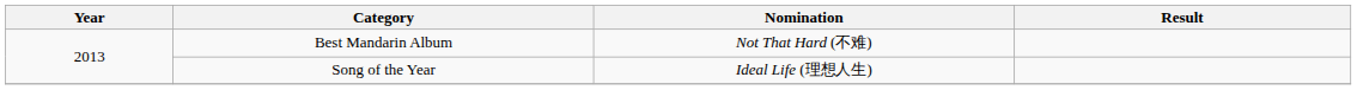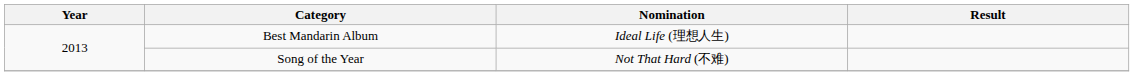 <table class="wikitable" width="70%">
 <tr align=center>
 <th width="10%">Year</th>
 <th width="25%">Category</th>
 <th width="25%">Nomination</th>
 <th width="20%">Result</th>
 </tr>
 <tr align=center>
 <td rowspan="2">2013</td>
 <td>Best Mandarin Album</td>
-<td><em>Not That Hard</em> (不难)</td>
+<td><em>Ideal Life</em> (理想人生)</td>
 <td></td>
 </tr>
 <tr align=center>
 <td>Song of the Year</td>
-<td><em>Ideal Life</em> (理想人生)</td>
+<td><em>Not That Hard</em> (不难)</td>
 <td></td>
 </tr>
 <tr>
 </tr>
 </table>
